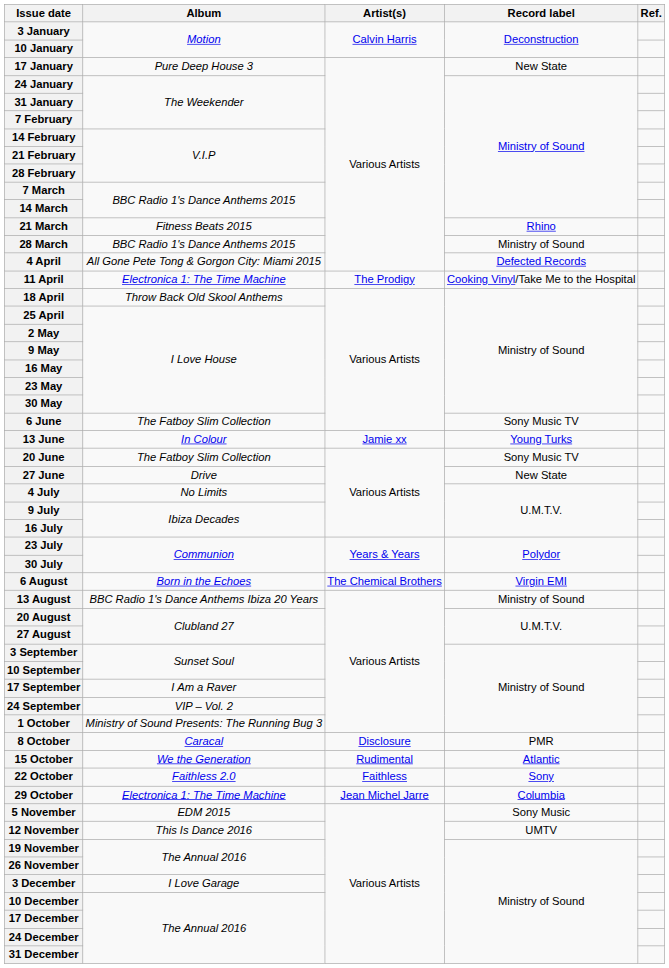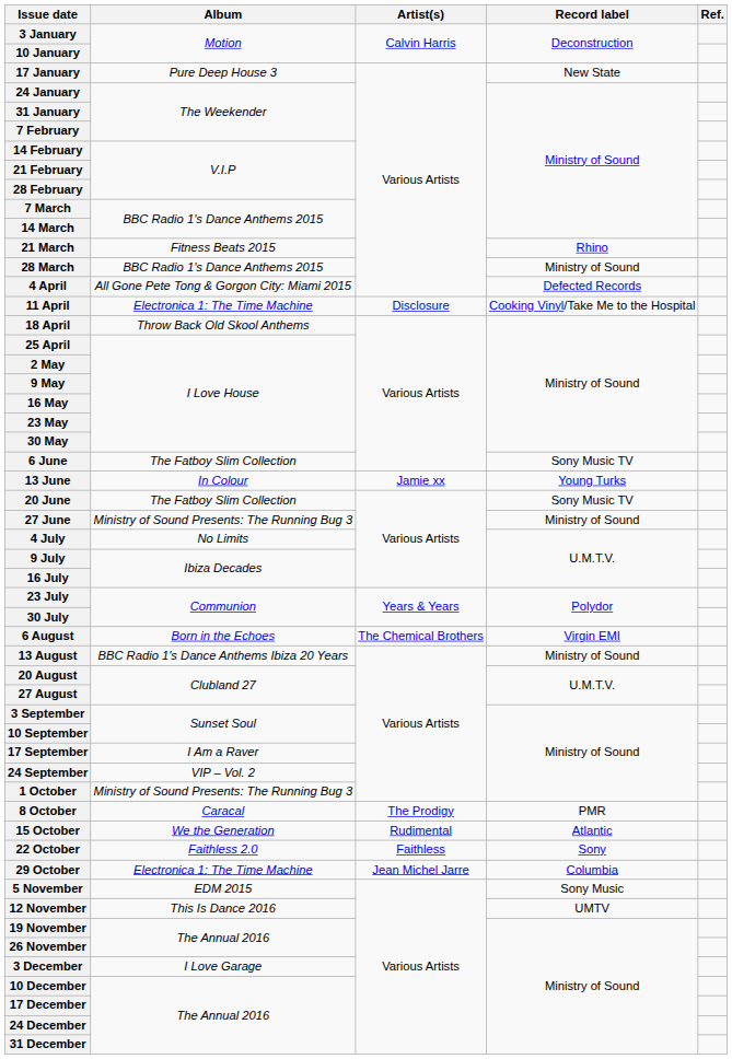 <table class="wikitable plainrowheaders">
 <tr>
 <th scope=col>Issue date</th>
 <th scope=col>Album</th>
 <th scope=col>Artist(s)</th>
 <th scope=col>Record label</th>
 <th scope=col>Ref.</th>
 </tr>
 <tr>
 <th scope=row>3 January</th>
 <td align=center rowspan=2><em><a href='#'>Motion</a></em></td>
 <td align=center rowspan=2><a href='#'>Calvin Harris</a></td>
 <td align=center rowspan=2><a href='#'>Deconstruction</a></td>
 <td align=center></td>
 </tr>
 <tr>
 <th scope=row>10 January</th>
 <td align=center></td>
 </tr>
 <tr>
 <th scope=row>17 January</th>
 <td align=center><em>Pure Deep House 3</em></td>
 <td align=center rowspan=12>Various Artists</td>
 <td align=center>New State</td>
 <td align=center></td>
 </tr>
 <tr>
 <th scope=row>24 January</th>
 <td align=center rowspan=3><em>The Weekender</em></td>
 <td align=center rowspan=8><a href='#'>Ministry of Sound</a></td>
 <td align=center></td>
 </tr>
 <tr>
 <th scope=row>31 January</th>
 <td align=center></td>
 </tr>
 <tr>
 <th scope=row>7 February</th>
 <td align=center></td>
 </tr>
 <tr>
 <th scope=row>14 February</th>
 <td align=center rowspan=3><em>V.I.P</em></td>
 <td align=center></td>
 </tr>
 <tr>
 <th scope=row>21 February</th>
 <td align=center></td>
 </tr>
 <tr>
 <th scope=row>28 February</th>
 <td align=center></td>
 </tr>
 <tr>
 <th scope=row>7 March</th>
 <td align=center rowspan=2><em>BBC Radio 1's Dance Anthems 2015</em></td>
 <td align=center></td>
 </tr>
 <tr>
 <th scope=row>14 March</th>
 <td align=center></td>
 </tr>
 <tr>
 <th scope=row>21 March</th>
 <td align=center><em>Fitness Beats 2015</em></td>
 <td align=center><a href='#'>Rhino</a></td>
 <td align=center></td>
 </tr>
 <tr>
 <th scope=row>28 March</th>
 <td align=center><em>BBC Radio 1's Dance Anthems 2015</em></td>
 <td align=center>Ministry of Sound</td>
 <td align=center></td>
 </tr>
 <tr>
 <th scope=row>4 April</th>
 <td align=center><em>All Gone Pete Tong & Gorgon City: Miami 2015</em></td>
 <td align=center><a href='#'>Defected Records</a></td>
 <td align=center></td>
 </tr>
 <tr>
 <th scope=row>11 April</th>
 <td align=center><em><a href='#'>Electronica 1: The Time Machine</a></em></td>
-<td align=center><a href='#'>The Prodigy</a></td>
+<td align=center><a href='#'>Disclosure</a></td>
 <td align=center><a href='#'>Cooking Vinyl</a>/Take Me to the Hospital</td>
 <td align=center></td>
 </tr>
 <tr>
 <th scope=row>18 April</th>
 <td align=center><em>Throw Back Old Skool Anthems</em></td>
 <td align=center rowspan="8">Various Artists</td>
 <td align=center rowspan="7">Ministry of Sound</td>
 <td align=center></td>
 </tr>
 <tr>
 <th scope=row>25 April</th>
 <td align=center rowspan="6"><em>I Love House</em></td>
 <td align=center></td>
 </tr>
 <tr>
 <th scope=row>2 May</th>
 <td align=center></td>
 </tr>
 <tr>
 <th scope=row>9 May</th>
 <td align=center></td>
 </tr>
 <tr>
 <th scope=row>16 May</th>
 <td align=center></td>
 </tr>
 <tr>
 <th scope=row>23 May</th>
 <td align=center></td>
 </tr>
 <tr>
 <th scope=row>30 May</th>
 <td align=center></td>
 </tr>
 <tr>
 <th scope=row>6 June</th>
 <td align=center><em>The Fatboy Slim Collection</em></td>
 <td align=center>Sony Music TV</td>
 <td align=center></td>
 </tr>
 <tr>
 <th scope=row>13 June</th>
 <td align=center><em><a href='#'>In Colour</a></em></td>
 <td align=center><a href='#'>Jamie xx</a></td>
 <td align=center><a href='#'>Young Turks</a></td>
 <td align=center></td>
 </tr>
 <tr>
 <th scope=row>20 June</th>
 <td align=center><em>The Fatboy Slim Collection</em></td>
 <td align=center rowspan="5">Various Artists</td>
 <td align=center>Sony Music TV</td>
 <td align=center></td>
 </tr>
 <tr>
 <th scope=row>27 June</th>
-<td align=center><em>Drive</em></td>
-<td align=center>New State</td>
+<td align=center><em>Ministry of Sound Presents: The Running Bug 3</em></td>
+<td align=center>Ministry of Sound</td>
 <td align=center></td>
 </tr>
 <tr>
 <th scope=row>4 July</th>
 <td align=center><em>No Limits</em></td>
 <td align=center rowspan="3">U.M.T.V.</td>
 <td align=center></td>
 </tr>
 <tr>
 <th scope=row>9 July</th>
 <td align=center rowspan="2"><em>Ibiza Decades</em></td>
 <td align=center></td>
 </tr>
 <tr>
 <th scope=row>16 July</th>
 <td align=center></td>
 </tr>
 <tr>
 <th scope=row>23 July</th>
 <td align=center rowspan="2"><em><a href='#'>Communion</a></em></td>
 <td align=center rowspan="2"><a href='#'>Years & Years</a></td>
 <td align=center rowspan="2"><a href='#'>Polydor</a></td>
 <td align=center></td>
 </tr>
 <tr>
 <th scope=row>30 July</th>
 <td align=center></td>
 </tr>
 <tr>
 <th scope=row>6 August</th>
 <td align=center><em><a href='#'>Born in the Echoes</a></em></td>
 <td align=center><a href='#'>The Chemical Brothers</a></td>
 <td align=center><a href='#'>Virgin EMI</a></td>
 <td align=center></td>
 </tr>
 <tr>
 <th scope=row>13 August</th>
 <td align=center><em>BBC Radio 1's Dance Anthems Ibiza 20 Years</em></td>
 <td align=center rowspan="8">Various Artists</td>
 <td align=center>Ministry of Sound</td>
 <td align=center></td>
 </tr>
 <tr>
 <th scope=row>20 August</th>
 <td align=center rowspan="2"><em>Clubland 27</em></td>
 <td align=center rowspan="2">U.M.T.V.</td>
 <td align=center></td>
 </tr>
 <tr>
 <th scope=row>27 August</th>
 <td align=center></td>
 </tr>
 <tr>
 <th scope=row>3 September</th>
 <td align=center rowspan="2"><em>Sunset Soul</em></td>
 <td align=center rowspan="5">Ministry of Sound</td>
 <td align=center></td>
 </tr>
 <tr>
 <th scope=row>10 September</th>
 <td align=center></td>
 </tr>
 <tr>
 <th scope=row>17 September</th>
 <td align=center><em>I Am a Raver</em></td>
 <td align=center></td>
 </tr>
 <tr>
 <th scope=row>24 September</th>
 <td align=center><em>VIP – Vol. 2</em></td>
 <td align=center></td>
 </tr>
 <tr>
 <th scope=row>1 October</th>
 <td align=center><em>Ministry of Sound Presents: The Running Bug 3</em></td>
 <td align=center></td>
 </tr>
 <tr>
 <th scope=row>8 October</th>
 <td align=center><em><a href='#'>Caracal</a></em></td>
-<td align=center><a href='#'>Disclosure</a></td>
+<td align=center><a href='#'>The Prodigy</a></td>
 <td align=center>PMR</td>
 <td align=center></td>
 </tr>
 <tr>
 <th scope=row>15 October</th>
 <td align=center><em><a href='#'>We the Generation</a></em></td>
 <td align=center><a href='#'>Rudimental</a></td>
 <td align=center><a href='#'>Atlantic</a></td>
 <td align=center></td>
 </tr>
 <tr>
 <th scope=row>22 October</th>
 <td align=center><em><a href='#'>Faithless 2.0</a></em></td>
 <td align=center><a href='#'>Faithless</a></td>
 <td align=center><a href='#'>Sony</a></td>
 <td align=center></td>
 </tr>
 <tr>
 <th scope=row>29 October</th>
 <td align=center><em><a href='#'>Electronica 1: The Time Machine</a></em></td>
 <td align=center><a href='#'>Jean Michel Jarre</a></td>
 <td align=center><a href='#'>Columbia</a></td>
 <td align=center></td>
 </tr>
 <tr>
 <th scope=row>5 November</th>
 <td align=center><em>EDM 2015</em></td>
 <td align=center rowspan="9">Various Artists</td>
 <td align=center>Sony Music</td>
 <td align=center></td>
 </tr>
 <tr>
 <th scope=row>12 November</th>
 <td align=center><em>This Is Dance 2016</em></td>
 <td align=center>UMTV</td>
 <td align=center></td>
 </tr>
 <tr>
 <th scope=row>19 November</th>
 <td align=center rowspan="2"><em>The Annual 2016</em></td>
 <td align=center rowspan="7">Ministry of Sound</td>
 <td align=center></td>
 </tr>
 <tr>
 <th scope=row>26 November</th>
 <td align=center></td>
 </tr>
 <tr>
 <th scope=row>3 December</th>
 <td align=center><em>I Love Garage</em></td>
 <td align=center></td>
 </tr>
 <tr>
 <th scope=row>10 December</th>
 <td align=center rowspan="4"><em>The Annual 2016</em></td>
 <td align=center></td>
 </tr>
 <tr>
 <th scope=row>17 December</th>
 <td align=center></td>
 </tr>
 <tr>
 <th scope=row>24 December</th>
 <td align=center></td>
 </tr>
 <tr>
 <th scope=row>31 December</th>
 <td align=center></td>
 </tr>
 </table>
